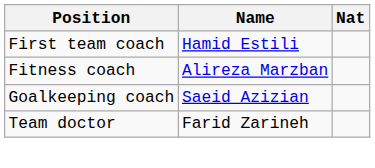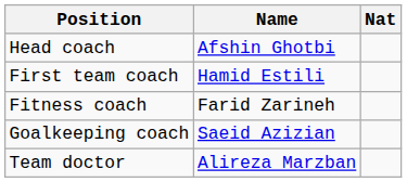 <table class="wikitable">
 <tr>
 <th>Position</th>
 <th>Name</th>
 <th>Nat</th>
+</tr>
+<tr>
+<td>Head coach</td>
+<td><a href='#'>Afshin Ghotbi</a></td>
+<td><br></td>
 </tr>
 <tr>
 <td>First team coach</td>
 <td><a href='#'>Hamid Estili</a></td>
 <td></td>
 </tr>
 <tr>
 <td>Fitness coach</td>
-<td><a href='#'>Alireza Marzban</a></td>
+<td>Farid Zarineh</td>
 <td><br></td>
 </tr>
 <tr>
 <td>Goalkeeping coach</td>
 <td><a href='#'>Saeid Azizian</a></td>
 <td></td>
 </tr>
 <tr>
 <td>Team doctor</td>
-<td>Farid Zarineh</td>
+<td><a href='#'>Alireza Marzban</a></td>
 <td></td>
 </tr>
 </table>
